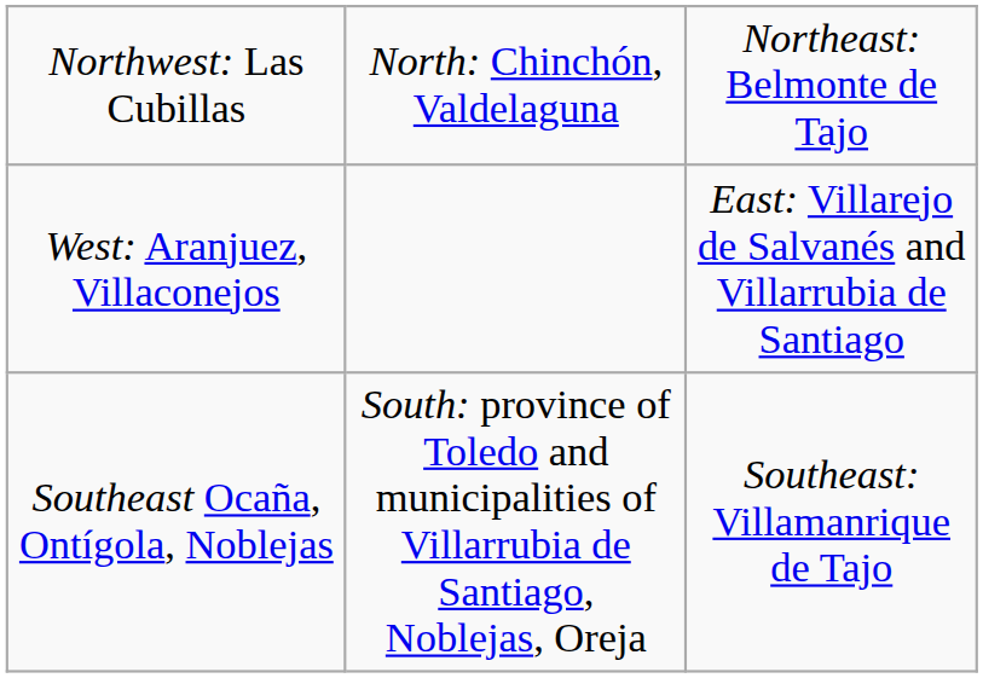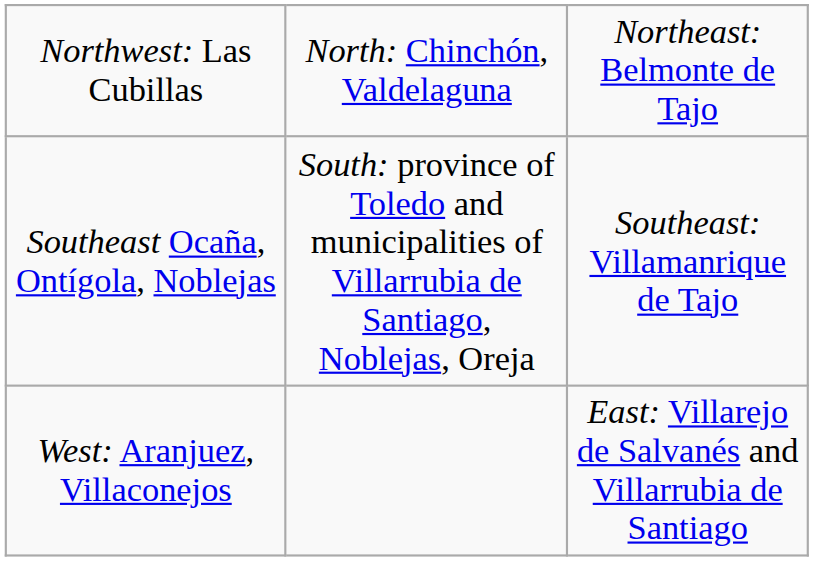 <table class="wikitable" style="margin:1em auto; text-align:center; width:60%;">
 <tr>
 <td width ="35%"><em>Northwest:</em> Las Cubillas</td>
 <td width ="30%"><em>North:</em> <a href='#'>Chinchón</a>, <a href='#'>Valdelaguna</a></td>
 <td width ="35%"><em>Northeast:</em> <a href='#'>Belmonte de Tajo</a></td>
 </tr>
 <tr>
+<td width ="35%"><em>Southeast</em> <a href='#'>Ocaña</a>, <a href='#'>Ontígola</a>, <a href='#'>Noblejas</a></td>
+<td width ="30%"><em>South:</em> province of <a href='#'>Toledo</a> and municipalities of <a href='#'>Villarrubia de Santiago</a>, <a href='#'>Noblejas</a>, Oreja</td>
+<td width ="35%"><em>Southeast:</em> <a href='#'>Villamanrique de Tajo</a></td>
+</tr>
+<tr>
 <td width ="10%"><em>West:</em> <a href='#'>Aranjuez</a>, <a href='#'>Villaconejos</a></td>
 <td width ="35%"></td>
 <td width ="30%"><em>East:</em> <a href='#'>Villarejo de Salvanés</a> and <a href='#'>Villarrubia de Santiago</a></td>
 </tr>
-<tr>
-<td width ="35%"><em>Southeast</em> <a href='#'>Ocaña</a>, <a href='#'>Ontígola</a>, <a href='#'>Noblejas</a></td>
-<td width ="30%"><em>South:</em> province of <a href='#'>Toledo</a> and municipalities of <a href='#'>Villarrubia de Santiago</a>, <a href='#'>Noblejas</a>, Oreja</td>
-<td width ="35%"><em>Southeast:</em> <a href='#'>Villamanrique de Tajo</a></td>
-</tr>
 </table>
